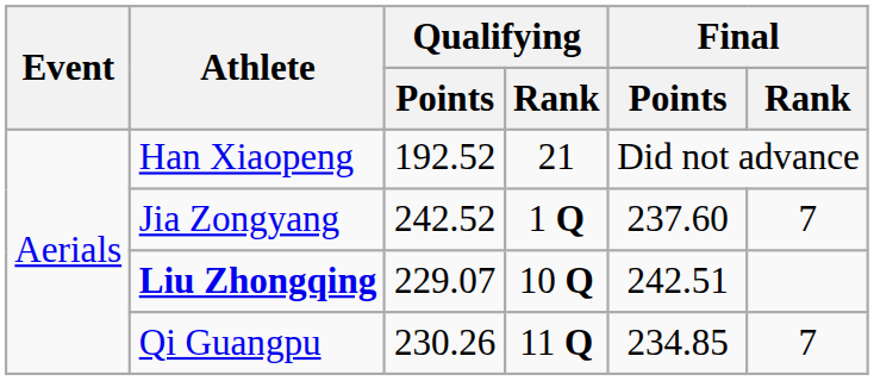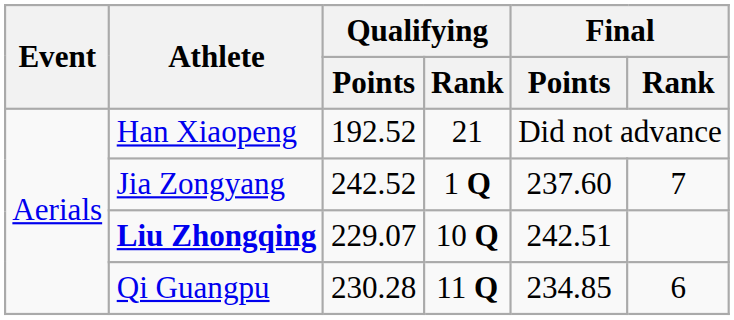 <table class="wikitable" style="font-size:90%;">
 <tr>
 <th rowspan="2">Event</th>
 <th rowspan="2">Athlete</th>
 <th colspan="2">Qualifying</th>
 <th colspan="2">Final</th>
 </tr>
 <tr>
 <th>Points</th>
 <th>Rank</th>
 <th>Points</th>
 <th>Rank</th>
 </tr>
 <tr>
 <td rowspan=4><a href='#'>Aerials</a></td>
 <td><a href='#'>Han Xiaopeng</a></td>
 <td style="text-align:center;">192.52</td>
 <td style="text-align:center;">21</td>
 <td style="text-align:center;" colspan="2">Did not advance</td>
 </tr>
 <tr>
 <td><a href='#'>Jia Zongyang</a></td>
 <td style="text-align:center;">242.52</td>
 <td style="text-align:center;">1 <strong>Q</strong></td>
 <td style="text-align:center;">237.60</td>
 <td style="text-align:center;">7</td>
 </tr>
 <tr>
 <td><strong><a href='#'>Liu Zhongqing</a></strong></td>
 <td style="text-align:center;">229.07</td>
 <td style="text-align:center;">10 <strong>Q</strong></td>
 <td style="text-align:center;">242.51</td>
 <td style="text-align:center;"></td>
 </tr>
 <tr>
 <td><a href='#'>Qi Guangpu</a></td>
-<td style="text-align:center;">230.26</td>
+<td style="text-align:center;">230.28</td>
 <td style="text-align:center;">11 <strong>Q</strong></td>
 <td style="text-align:center;">234.85</td>
-<td style="text-align:center;">7</td>
+<td style="text-align:center;">6</td>
 </tr>
 </table>
